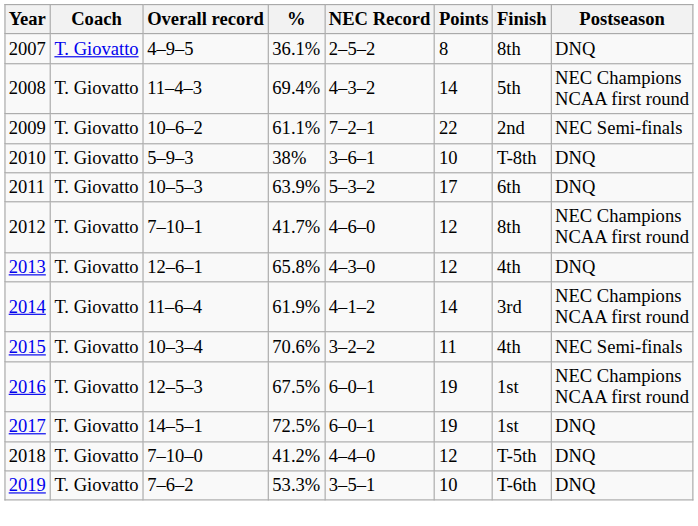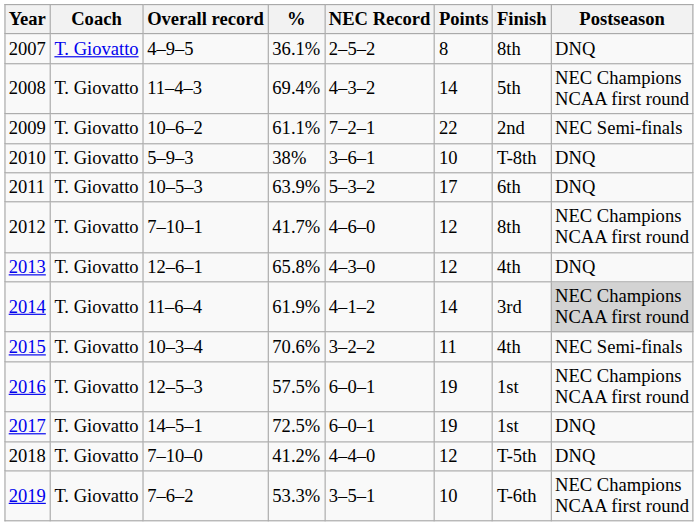 <table class="wikitable collapsible autocollapse"  style="margin: 1em auto 1em auto;">
 <tr>
 <th>Year</th>
 <th>Coach</th>
 <th>Overall record</th>
 <th>%</th>
 <th>NEC Record</th>
 <th>Points</th>
 <th>Finish</th>
 <th>Postseason</th>
 </tr>
 <tr>
 <td>2007</td>
 <td><a href='#'>T. Giovatto</a></td>
 <td>4–9–5</td>
 <td>36.1%</td>
 <td>2–5–2</td>
 <td>8</td>
 <td>8th</td>
 <td>DNQ</td>
 </tr>
 <tr>
 <td>2008</td>
 <td>T. Giovatto</td>
 <td>11–4–3</td>
 <td>69.4%</td>
 <td>4–3–2</td>
 <td>14</td>
 <td>5th</td>
 <td>NEC Champions <br> NCAA first round</td>
 </tr>
 <tr>
 <td>2009</td>
 <td>T. Giovatto</td>
 <td>10–6–2</td>
 <td>61.1%</td>
 <td>7–2–1</td>
 <td>22</td>
 <td>2nd</td>
 <td>NEC Semi-finals</td>
 </tr>
 <tr>
 <td>2010</td>
 <td>T. Giovatto</td>
 <td>5–9–3</td>
 <td>38%</td>
 <td>3–6–1</td>
 <td>10</td>
 <td>T-8th</td>
 <td>DNQ</td>
 </tr>
 <tr>
 <td>2011</td>
 <td>T. Giovatto</td>
 <td>10–5–3</td>
 <td>63.9%</td>
 <td>5–3–2</td>
 <td>17</td>
 <td>6th</td>
 <td>DNQ</td>
 </tr>
 <tr>
 <td>2012</td>
 <td>T. Giovatto</td>
 <td>7–10–1</td>
 <td>41.7%</td>
 <td>4–6–0</td>
 <td>12</td>
 <td>8th</td>
 <td>NEC Champions <br> NCAA first round</td>
 </tr>
 <tr>
 <td><a href='#'>2013</a></td>
 <td>T. Giovatto</td>
 <td>12–6–1</td>
 <td>65.8%</td>
 <td>4–3–0</td>
 <td>12</td>
 <td>4th</td>
 <td>DNQ</td>
 </tr>
 <tr>
 <td><a href='#'>2014</a></td>
 <td>T. Giovatto</td>
 <td>11–6–4</td>
 <td>61.9%</td>
 <td>4–1–2</td>
 <td>14</td>
 <td>3rd</td>
-<td>NEC Champions <br> NCAA first round</td>
+<td style="background: lightgrey;">NEC Champions <br> NCAA first round</td>
 </tr>
 <tr>
 <td><a href='#'>2015</a></td>
 <td>T. Giovatto</td>
 <td>10–3–4</td>
 <td>70.6%</td>
 <td>3–2–2</td>
 <td>11</td>
 <td>4th</td>
 <td>NEC Semi-finals</td>
 </tr>
 <tr>
 <td><a href='#'>2016</a></td>
 <td>T. Giovatto</td>
 <td>12–5–3</td>
-<td>67.5%</td>
+<td>57.5%</td>
 <td>6–0–1</td>
 <td>19</td>
 <td>1st</td>
 <td>NEC Champions<br> NCAA first round</td>
 </tr>
 <tr>
 <td><a href='#'>2017</a></td>
 <td>T. Giovatto</td>
 <td>14–5–1</td>
 <td>72.5%</td>
 <td>6–0–1</td>
 <td>19</td>
 <td>1st</td>
 <td>DNQ</td>
 </tr>
 <tr>
 <td>2018</td>
 <td>T. Giovatto</td>
 <td>7–10–0</td>
 <td>41.2%</td>
 <td>4–4–0</td>
 <td>12</td>
 <td>T-5th</td>
 <td>DNQ</td>
 </tr>
 <tr>
 <td><a href='#'>2019</a></td>
 <td>T. Giovatto</td>
 <td>7–6–2</td>
 <td>53.3%</td>
 <td>3–5–1</td>
 <td>10</td>
 <td>T-6th</td>
-<td>DNQ</td>
+<td>NEC Champions <br> NCAA first round</td>
 </tr>
 </table>
